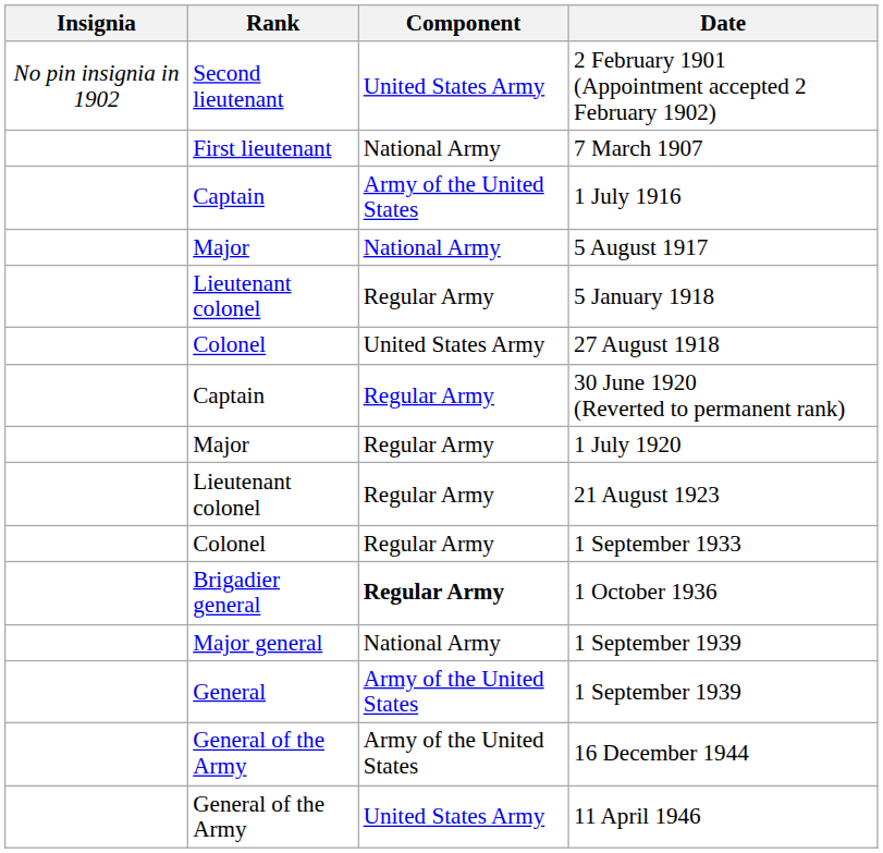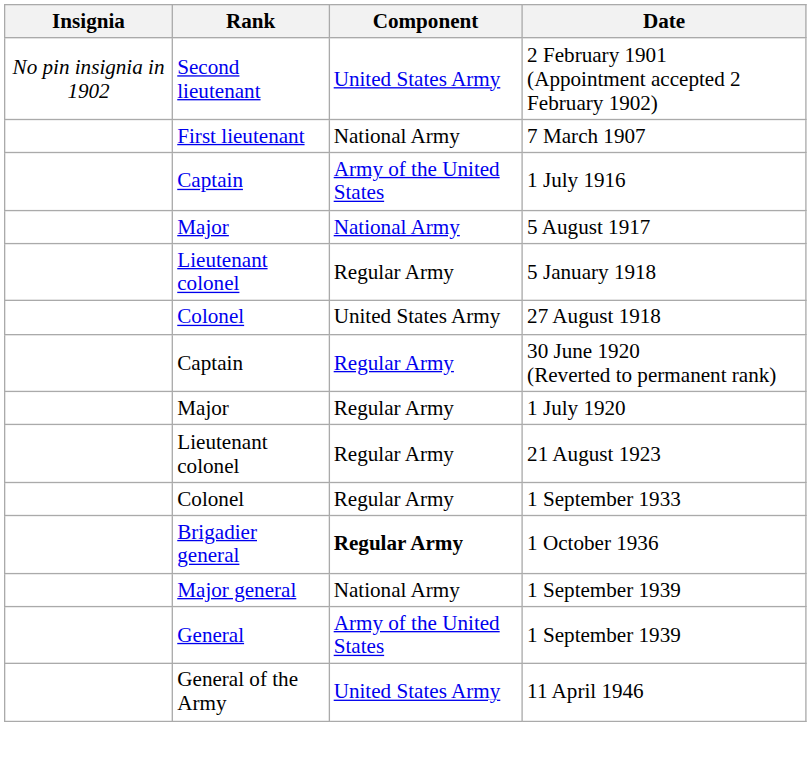 <table class="wikitable" style="background:white">
 <tr>
 <th>Insignia</th>
 <th>Rank</th>
 <th>Component</th>
 <th>Date</th>
 </tr>
 <tr>
 <td style="text-align:center;"><em>No pin insignia in 1902</em></td>
 <td><a href='#'>Second lieutenant</a></td>
 <td><a href='#'>United States Army</a></td>
 <td>2 February 1901<br>(Appointment accepted 2 February 1902)</td>
 </tr>
 <tr>
 <td style="text-align:center;"></td>
 <td><a href='#'>First lieutenant</a></td>
 <td>National Army</td>
 <td>7 March 1907</td>
 </tr>
 <tr>
 <td style="text-align:center;"></td>
 <td><a href='#'>Captain</a></td>
 <td><a href='#'>Army of the United States</a></td>
 <td>1 July 1916</td>
 </tr>
 <tr>
 <td style="text-align:center;"></td>
 <td><a href='#'>Major</a></td>
 <td><a href='#'>National Army</a></td>
 <td>5 August 1917</td>
 </tr>
 <tr>
 <td style="text-align:center;"></td>
 <td><a href='#'>Lieutenant colonel</a></td>
 <td>Regular Army</td>
 <td>5 January 1918</td>
 </tr>
 <tr>
 <td style="text-align:center;"></td>
 <td><a href='#'>Colonel</a></td>
 <td>United States Army</td>
 <td>27 August 1918</td>
 </tr>
 <tr>
 <td style="text-align:center;"></td>
 <td>Captain</td>
 <td><a href='#'>Regular Army</a></td>
 <td>30 June 1920<br>(Reverted to permanent rank)</td>
 </tr>
 <tr>
 <td style="text-align:center;"></td>
 <td>Major</td>
 <td>Regular Army</td>
 <td>1 July 1920</td>
 </tr>
 <tr>
 <td style="text-align:center;"></td>
 <td>Lieutenant colonel</td>
 <td>Regular Army</td>
 <td>21 August 1923</td>
 </tr>
 <tr>
 <td style="text-align:center;"></td>
 <td>Colonel</td>
 <td>Regular Army</td>
 <td>1 September 1933</td>
 </tr>
 <tr>
 <td style="text-align:center;"></td>
 <td><a href='#'>Brigadier general</a></td>
 <td><strong>Regular Army</strong></td>
 <td>1 October 1936</td>
 </tr>
 <tr>
 <td style="text-align:center;"></td>
 <td><a href='#'>Major general</a></td>
 <td>National Army</td>
 <td>1 September 1939</td>
 </tr>
 <tr>
 <td style="text-align:center;"></td>
 <td><a href='#'>General</a></td>
 <td><a href='#'>Army of the United States</a></td>
 <td>1 September 1939</td>
 </tr>
 <tr>
-<td style="text-align:center;"></td>
-<td><a href='#'>General of the Army</a></td>
-<td>Army of the United States</td>
-<td>16 December 1944</td>
-</tr>
-<tr>
 <td></td>
 <td>General of the Army</td>
 <td><a href='#'>United States Army</a></td>
 <td>11 April 1946</td>
 </tr>
 </table>
